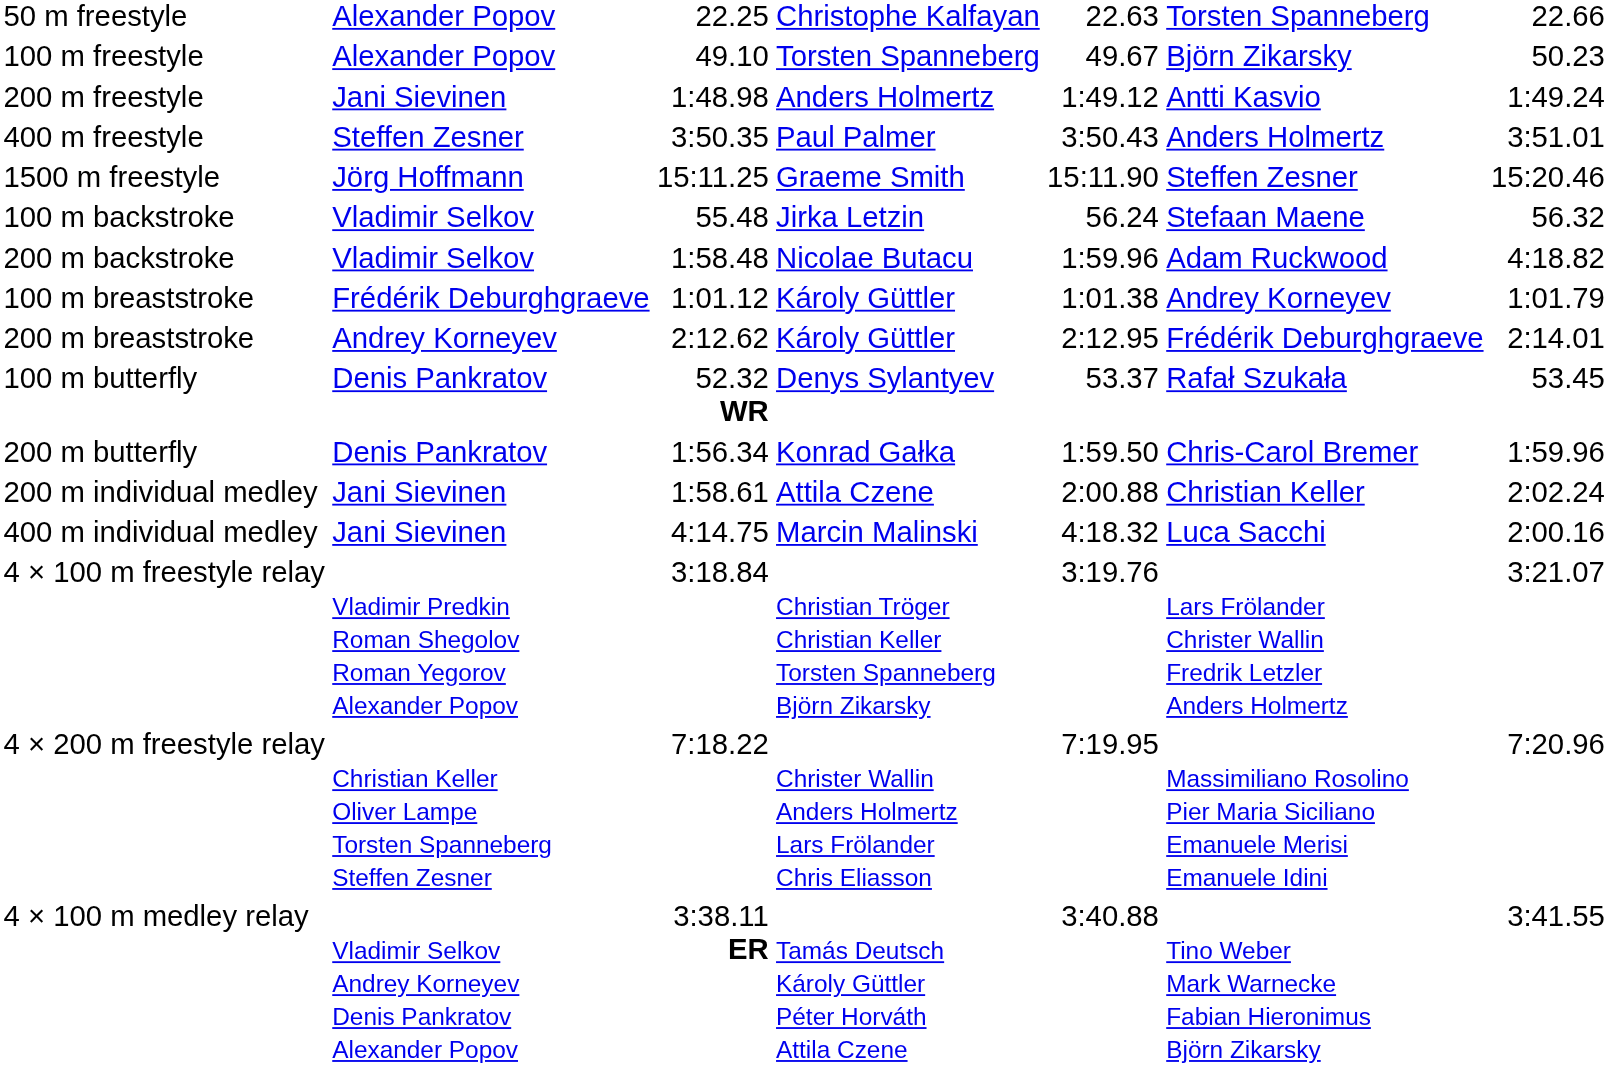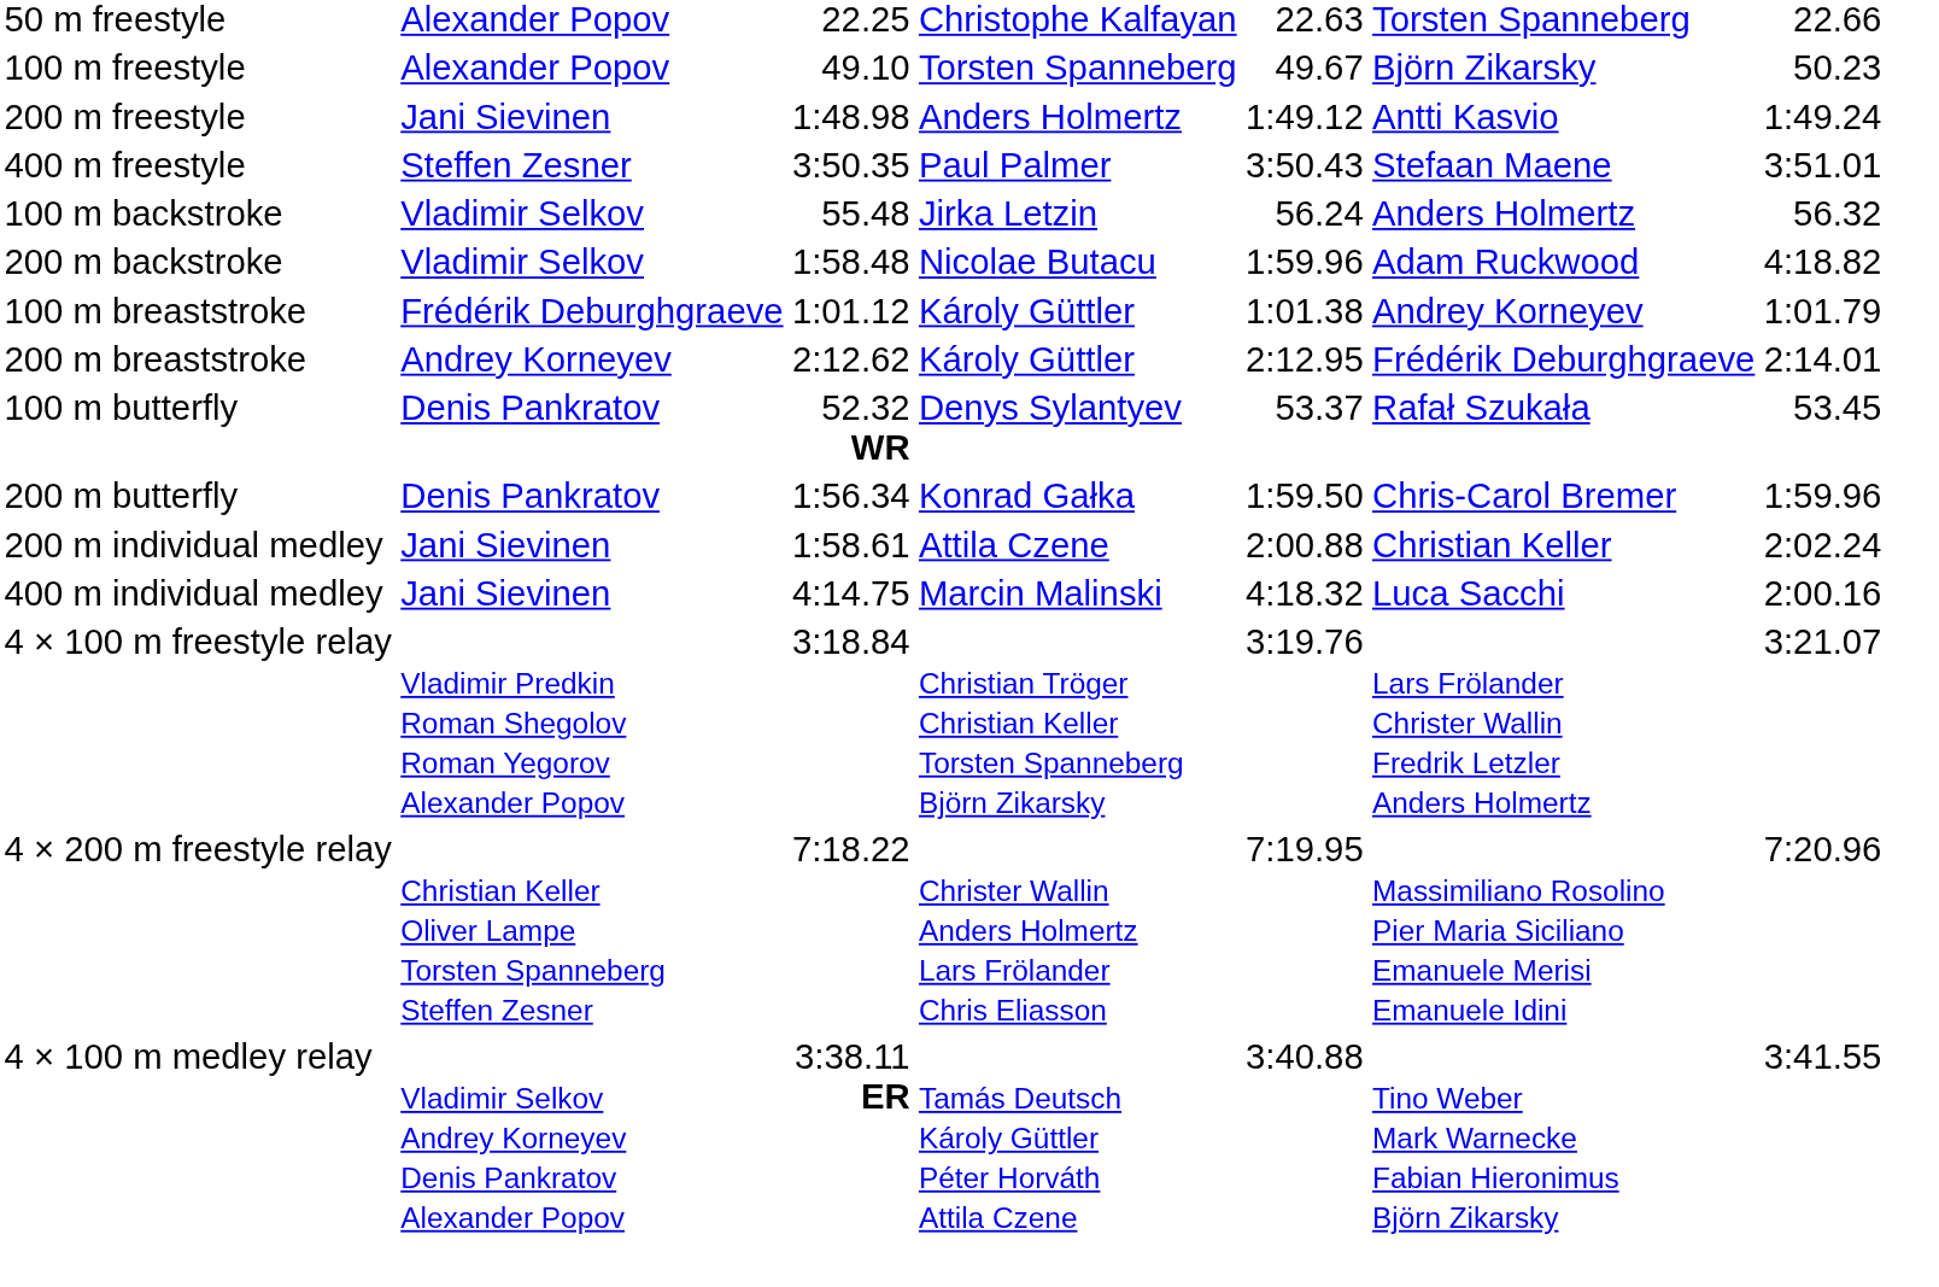 <table>
 <tr valign=top>
 <td>50 m freestyle<br></td>
 <td><a href='#'>Alexander Popov</a><br><small></small></td>
 <td align="right">22.25</td>
 <td><a href='#'>Christophe Kalfayan</a><br><small></small></td>
 <td align="right">22.63</td>
 <td><a href='#'>Torsten Spanneberg</a><br><small></small></td>
 <td align="right">22.66</td>
 </tr>
 <tr valign=top>
 <td>100 m freestyle<br></td>
 <td><a href='#'>Alexander Popov</a><br><small></small></td>
 <td align="right">49.10</td>
 <td><a href='#'>Torsten Spanneberg</a><br><small></small></td>
 <td align="right">49.67</td>
 <td><a href='#'>Björn Zikarsky</a><br><small></small></td>
 <td align="right">50.23</td>
 </tr>
 <tr valign=top>
 <td>200 m freestyle<br></td>
 <td><a href='#'>Jani Sievinen</a><br><small></small></td>
 <td align="right">1:48.98</td>
 <td><a href='#'>Anders Holmertz</a><br><small></small></td>
 <td align="right">1:49.12</td>
 <td><a href='#'>Antti Kasvio</a><br><small></small></td>
 <td align="right">1:49.24</td>
 </tr>
 <tr valign=top>
 <td>400 m freestyle<br></td>
 <td><a href='#'>Steffen Zesner</a><br><small></small></td>
 <td align="right">3:50.35</td>
 <td><a href='#'>Paul Palmer</a><br><small></small></td>
 <td align="right">3:50.43</td>
-<td><a href='#'>Anders Holmertz</a><br><small></small></td>
+<td><a href='#'>Stefaan Maene</a><br><small></small></td>
 <td align="right">3:51.01</td>
-</tr>
-<tr valign=top>
-<td>1500 m freestyle<br></td>
-<td><a href='#'>Jörg Hoffmann</a><br><small></small></td>
-<td align="right">15:11.25</td>
-<td><a href='#'>Graeme Smith</a><br><small></small></td>
-<td align="right">15:11.90</td>
-<td><a href='#'>Steffen Zesner</a><br><small></small></td>
-<td align="right">15:20.46</td>
 </tr>
 <tr valign=top>
 <td>100 m backstroke<br></td>
 <td><a href='#'>Vladimir Selkov</a><br><small></small></td>
 <td align="right">55.48</td>
 <td><a href='#'>Jirka Letzin</a><br><small></small></td>
 <td align="right">56.24</td>
-<td><a href='#'>Stefaan Maene</a><br><small></small></td>
+<td><a href='#'>Anders Holmertz</a><br><small></small></td>
 <td align="right">56.32</td>
 </tr>
 <tr valign=top>
 <td>200 m backstroke<br></td>
 <td><a href='#'>Vladimir Selkov</a><br><small></small></td>
 <td align="right">1:58.48</td>
 <td><a href='#'>Nicolae Butacu</a><br><small></small></td>
 <td align="right">1:59.96</td>
 <td><a href='#'>Adam Ruckwood</a><br><small></small></td>
 <td align="right">4:18.82</td>
 </tr>
 <tr valign=top>
 <td>100 m breaststroke<br></td>
 <td><a href='#'>Frédérik Deburghgraeve</a><br><small></small></td>
 <td align="right">1:01.12</td>
 <td><a href='#'>Károly Güttler</a><br><small></small></td>
 <td align="right">1:01.38</td>
 <td><a href='#'>Andrey Korneyev</a><br><small></small></td>
 <td align="right">1:01.79</td>
 </tr>
 <tr valign=top>
 <td>200 m breaststroke<br></td>
 <td><a href='#'>Andrey Korneyev</a><br><small></small></td>
 <td align="right">2:12.62</td>
 <td><a href='#'>Károly Güttler</a><br><small></small></td>
 <td align="right">2:12.95</td>
 <td><a href='#'>Frédérik Deburghgraeve</a><br><small></small></td>
 <td align="right">2:14.01</td>
 </tr>
 <tr valign=top>
 <td>100 m butterfly<br></td>
 <td><a href='#'>Denis Pankratov</a><br><small></small></td>
 <td align="right">52.32<br><strong>WR</strong></td>
 <td><a href='#'>Denys Sylantyev</a><br><small></small></td>
 <td align="right">53.37</td>
 <td><a href='#'>Rafał Szukała</a><br><small></small></td>
 <td align="right">53.45</td>
 </tr>
 <tr valign=top>
 <td>200 m butterfly<br></td>
 <td><a href='#'>Denis Pankratov</a><br><small></small></td>
 <td align="right">1:56.34</td>
 <td><a href='#'>Konrad Gałka</a><br><small></small></td>
 <td align="right">1:59.50</td>
 <td><a href='#'>Chris-Carol Bremer</a><br><small></small></td>
 <td align="right">1:59.96</td>
 </tr>
 <tr valign=top>
 <td>200 m individual medley<br></td>
 <td><a href='#'>Jani Sievinen</a><br><small></small></td>
 <td align="right">1:58.61</td>
 <td><a href='#'>Attila Czene</a><br><small></small></td>
 <td align="right">2:00.88</td>
 <td><a href='#'>Christian Keller</a><br><small></small></td>
 <td align="right">2:02.24</td>
 </tr>
 <tr valign=top>
 <td>400 m individual medley<br></td>
 <td><a href='#'>Jani Sievinen</a><br><small></small></td>
 <td align="right">4:14.75</td>
 <td><a href='#'>Marcin Malinski</a><br><small></small></td>
 <td align="right">4:18.32</td>
 <td><a href='#'>Luca Sacchi</a><br><small></small></td>
 <td align="right">2:00.16</td>
 </tr>
 <tr valign=top>
 <td>4 × 100 m freestyle relay<br></td>
 <td><br><small> <a href='#'>Vladimir Predkin</a><br><a href='#'>Roman Shegolov</a><br><a href='#'>Roman Yegorov</a><br><a href='#'>Alexander Popov</a></small></td>
 <td align="right">3:18.84</td>
 <td><br><small> <a href='#'>Christian Tröger</a><br><a href='#'>Christian Keller</a><br><a href='#'>Torsten Spanneberg</a><br><a href='#'>Björn Zikarsky</a></small></td>
 <td align="right">3:19.76</td>
 <td><br><small> <a href='#'>Lars Frölander</a><br><a href='#'>Christer Wallin</a><br><a href='#'>Fredrik Letzler</a><br><a href='#'>Anders Holmertz</a></small></td>
 <td align="right">3:21.07</td>
 </tr>
 <tr valign=top>
 <td>4 × 200 m freestyle relay<br></td>
 <td><br><small> <a href='#'>Christian Keller</a><br><a href='#'>Oliver Lampe</a><br><a href='#'>Torsten Spanneberg</a><br><a href='#'>Steffen Zesner</a></small></td>
 <td align="right">7:18.22</td>
 <td><br><small> <a href='#'>Christer Wallin</a><br><a href='#'>Anders Holmertz</a><br><a href='#'>Lars Frölander</a><br><a href='#'>Chris Eliasson</a></small></td>
 <td align="right">7:19.95</td>
 <td><br><small> <a href='#'>Massimiliano Rosolino</a><br><a href='#'>Pier Maria Siciliano</a><br><a href='#'>Emanuele Merisi</a><br><a href='#'>Emanuele Idini</a></small></td>
 <td align="right">7:20.96</td>
 </tr>
 <tr valign=top>
 <td>4 × 100 m medley relay<br></td>
 <td><br><small> <a href='#'>Vladimir Selkov</a><br><a href='#'>Andrey Korneyev</a><br><a href='#'>Denis Pankratov</a><br><a href='#'>Alexander Popov</a></small></td>
 <td align="right">3:38.11<br><strong>ER</strong></td>
 <td><br><small> <a href='#'>Tamás Deutsch</a><br><a href='#'>Károly Güttler</a><br><a href='#'>Péter Horváth</a><br><a href='#'>Attila Czene</a></small></td>
 <td align="right">3:40.88</td>
 <td><br><small> <a href='#'>Tino Weber</a><br><a href='#'>Mark Warnecke</a><br><a href='#'>Fabian Hieronimus</a><br><a href='#'>Björn Zikarsky</a></small></td>
 <td align="right">3:41.55</td>
 </tr>
 </table>
